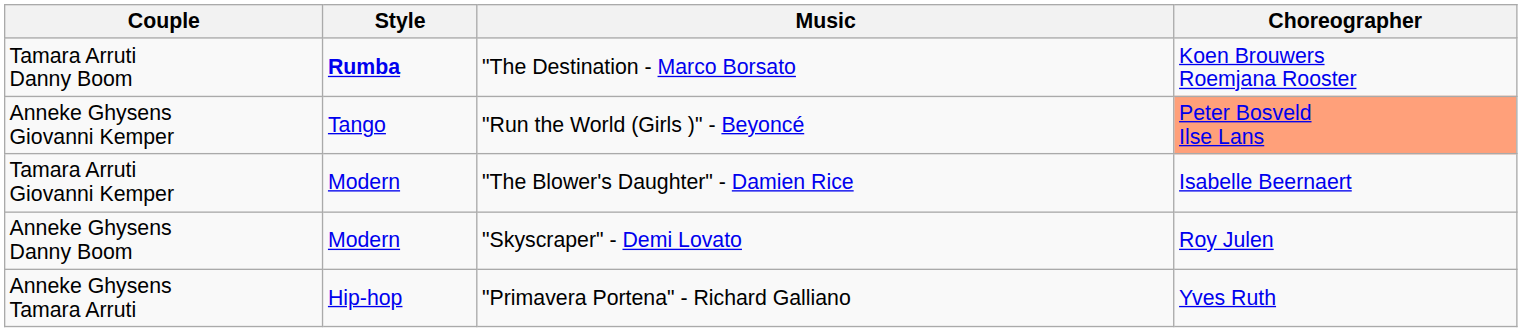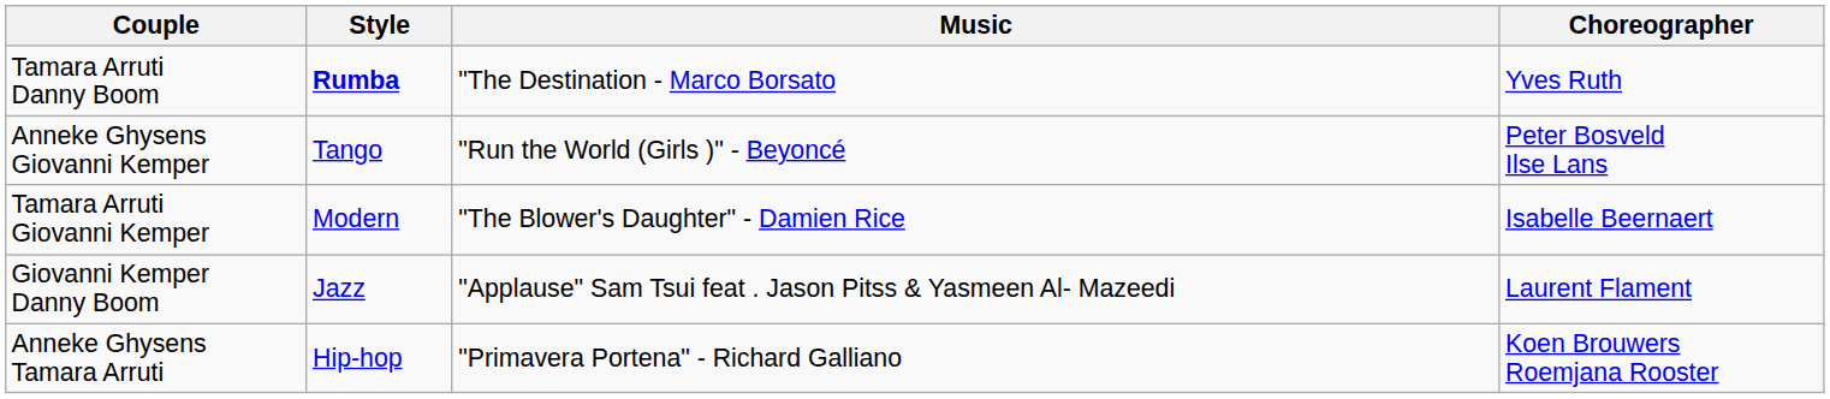 <table Class="wikitable" width="90%">
 <tr>
 <th>Couple</th>
 <th>Style</th>
 <th>Music</th>
 <th>Choreographer</th>
 </tr>
 <tr>
 <td>Tamara Arruti <br> Danny Boom</td>
 <td><strong><a href='#'>Rumba</a></strong></td>
 <td>"The Destination - <a href='#'>Marco Borsato</a></td>
-<td><a href='#'>Koen Brouwers</a> <br> <a href='#'>Roemjana Rooster</a></td>
+<td><a href='#'>Yves Ruth</a></td>
 </tr>
 <tr>
 <td>Anneke Ghysens <br> Giovanni Kemper</td>
 <td><a href='#'>Tango</a></td>
 <td>"Run the World (Girls )" - <a href='#'>Beyoncé</a></td>
-<td style="background: lightsalmon;"><a href='#'>Peter Bosveld</a> <br> <a href='#'>Ilse Lans</a></td>
+<td><a href='#'>Peter Bosveld</a> <br> <a href='#'>Ilse Lans</a></td>
 </tr>
 <tr>
 <td>Tamara Arruti <br>Giovanni Kemper</td>
 <td><a href='#'>Modern</a></td>
 <td>"The Blower's Daughter" - <a href='#'>Damien Rice</a></td>
 <td><a href='#'>Isabelle Beernaert</a></td>
 </tr>
 <tr>
-<td>Anneke Ghysens <br> Danny Boom</td>
-<td><a href='#'>Modern</a></td>
-<td>"Skyscraper" - <a href='#'>Demi Lovato</a></td>
-<td><a href='#'>Roy Julen</a></td>
+<td Danny Tree>Giovanni Kemper <br> Danny Boom</td>
+<td><a href='#'>Jazz</a></td>
+<td>"Applause" Sam Tsui feat . Jason Pitss & Yasmeen Al- Mazeedi</td>
+<td><a href='#'>Laurent Flament</a></td>
 </tr>
 <tr>
 <td>Anneke Ghysens <br> Tamara Arruti</td>
 <td><a href='#'>Hip-hop</a></td>
 <td>"Primavera Portena" - Richard Galliano</td>
-<td><a href='#'>Yves Ruth</a></td>
+<td><a href='#'>Koen Brouwers</a> <br> <a href='#'>Roemjana Rooster</a></td>
 </tr>
 </table>
